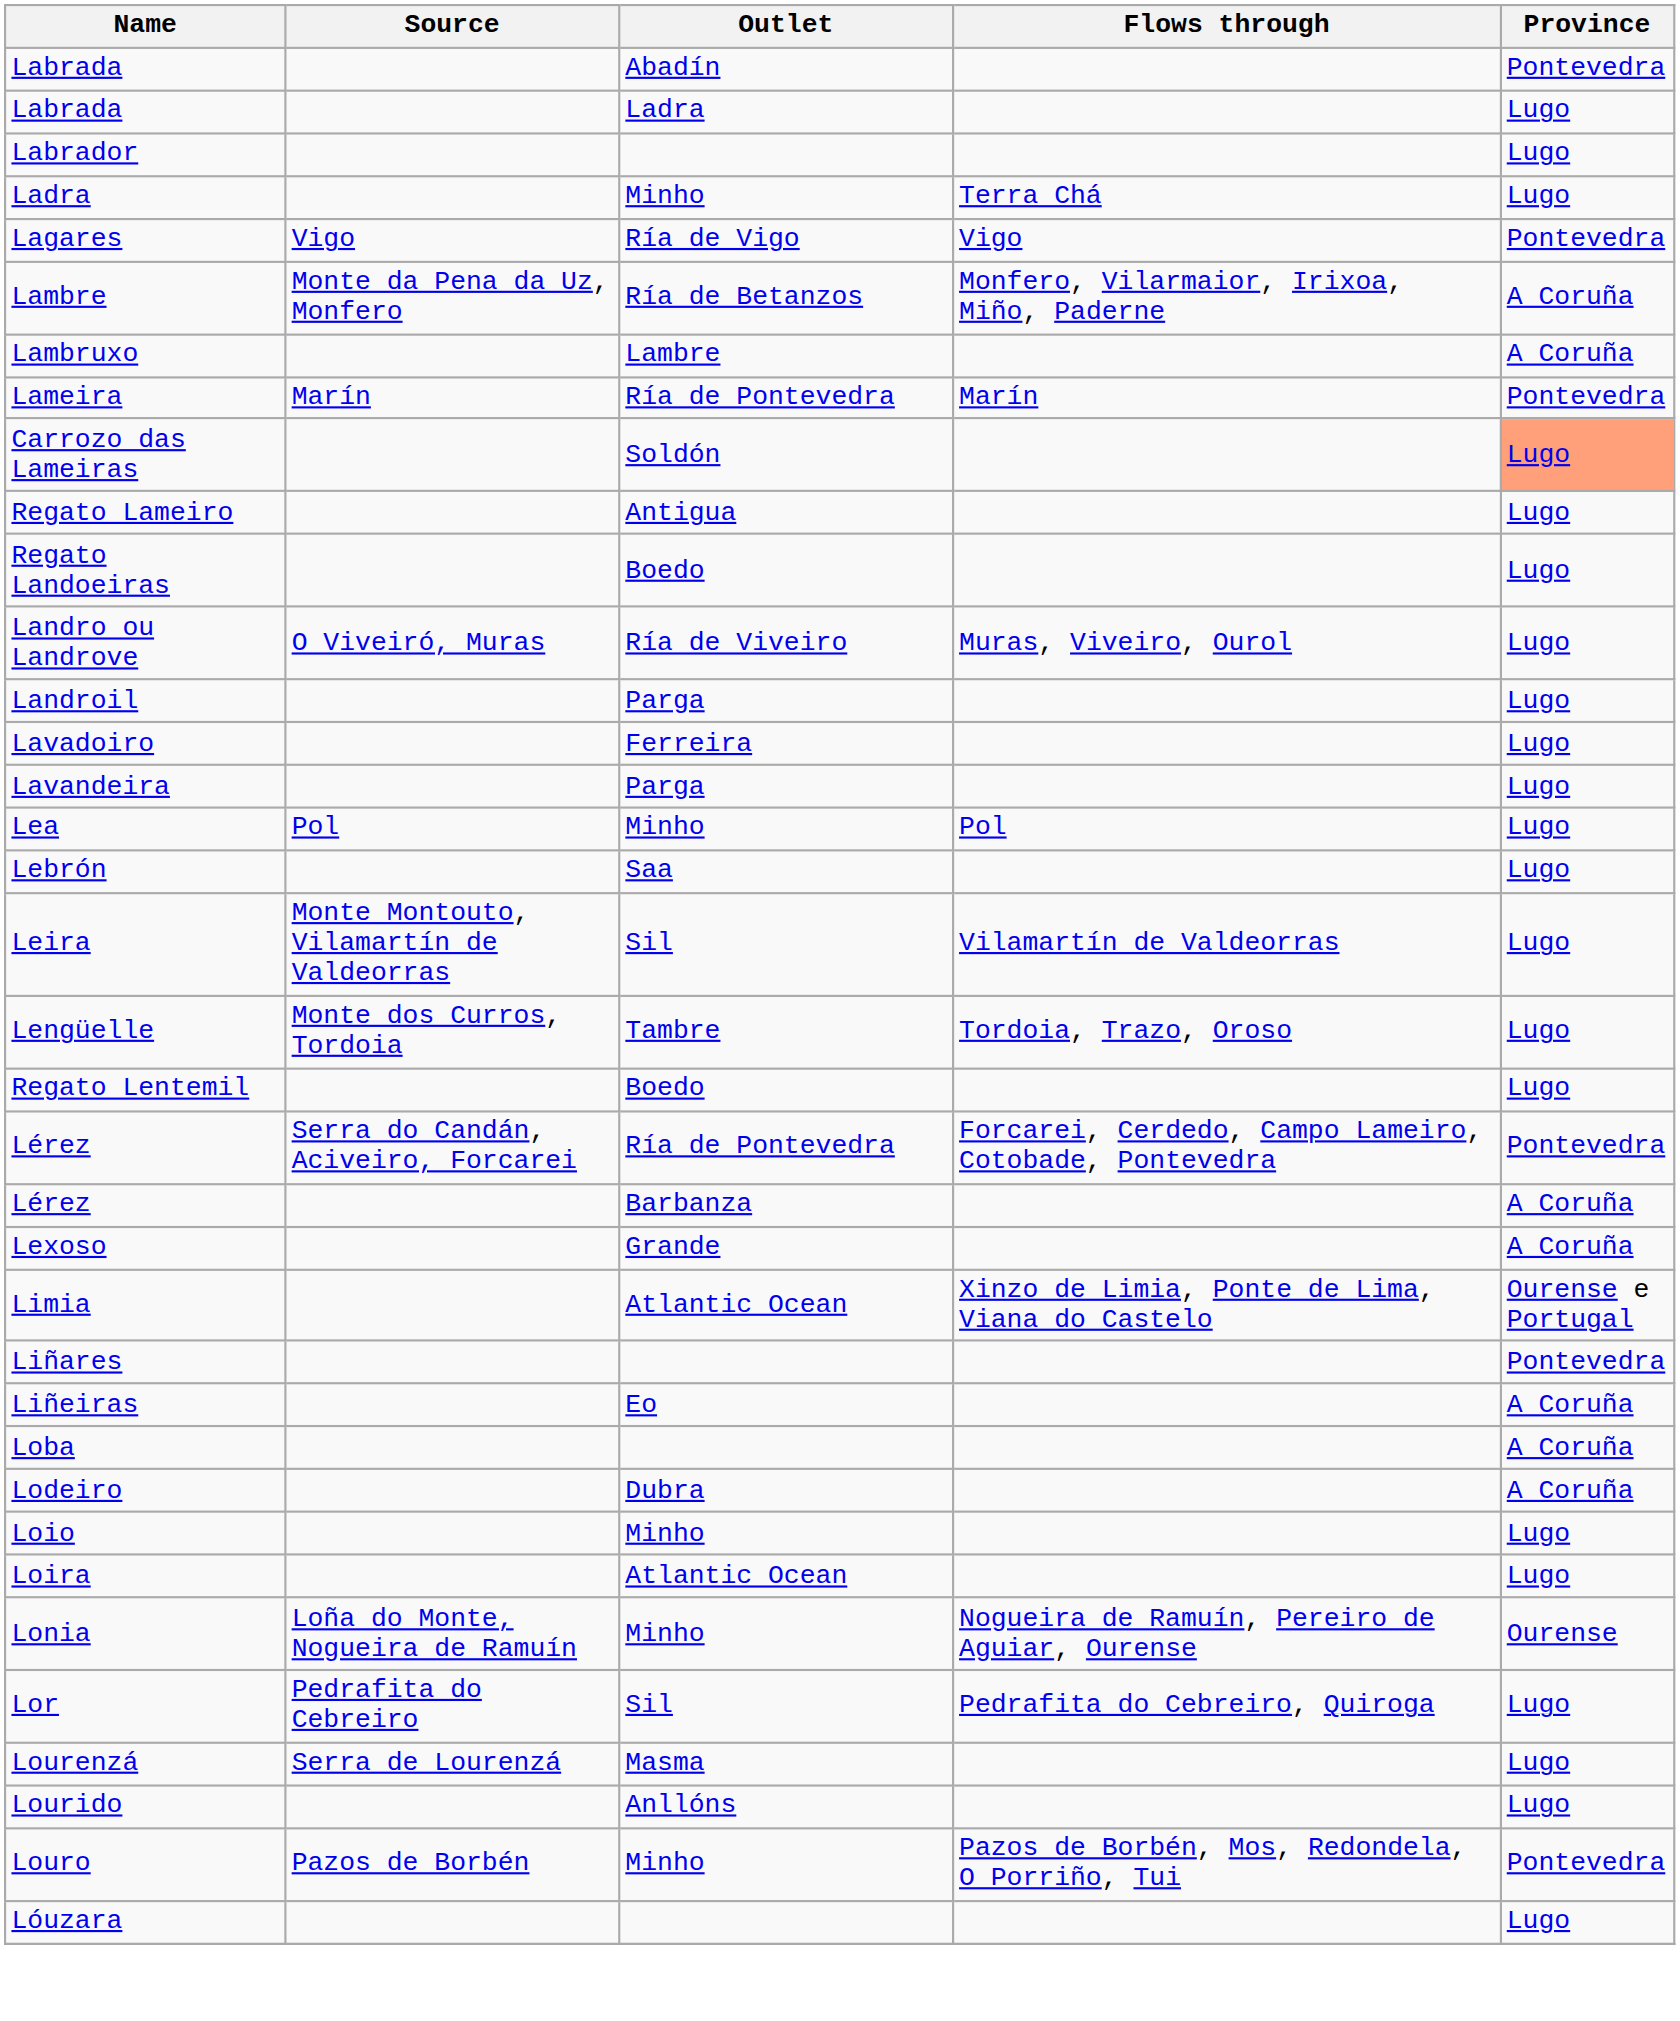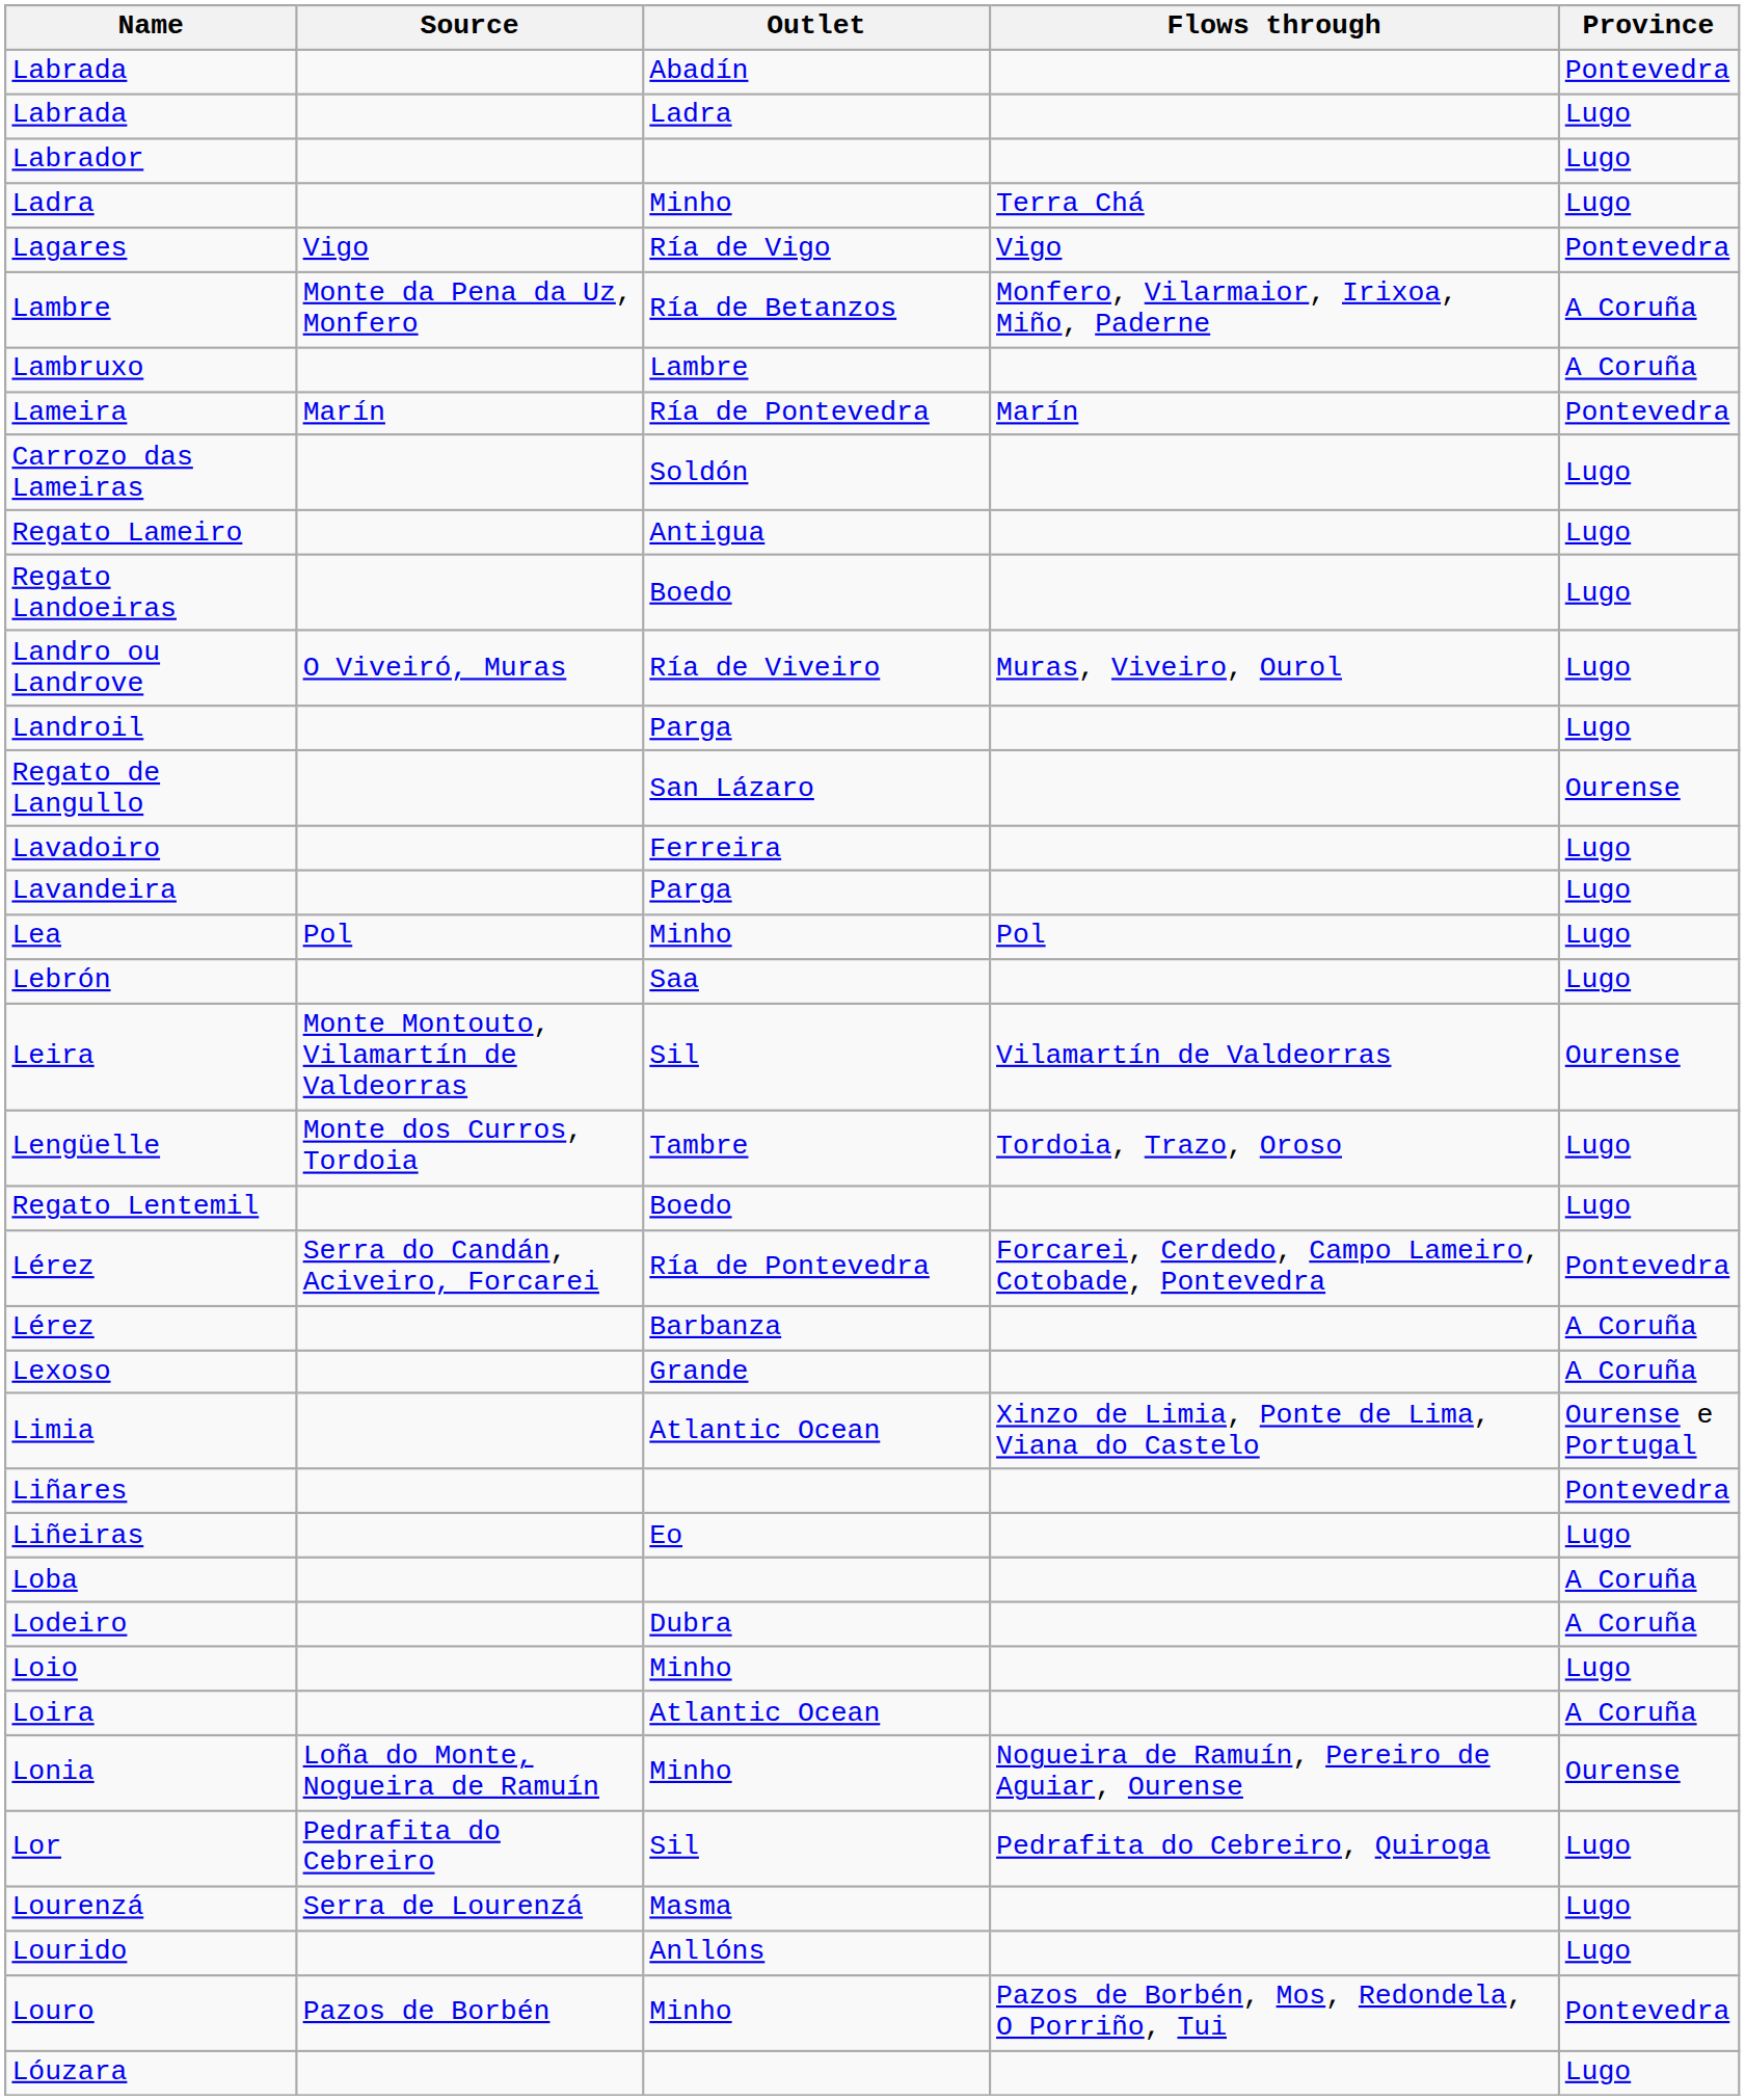 <table class="wikitable sortable" style="font-size:95%;">
 <tr>
 <th width="125">Name</th>
 <th width="150">Source</th>
 <th width="150">Outlet</th>
 <th width="250">Flows through</th>
 <th width="75">Province</th>
 </tr>
 <tr>
 <td><a href='#'>Labrada</a></td>
 <td></td>
 <td><a href='#'>Abadín</a></td>
 <td></td>
 <td><a href='#'>Pontevedra</a></td>
 </tr>
 <tr>
 <td><a href='#'>Labrada</a></td>
 <td></td>
 <td><a href='#'>Ladra</a></td>
 <td></td>
 <td><a href='#'>Lugo</a></td>
 </tr>
 <tr>
 <td><a href='#'>Labrador</a></td>
 <td></td>
 <td></td>
 <td></td>
 <td><a href='#'>Lugo</a></td>
 </tr>
 <tr>
 <td><a href='#'>Ladra</a></td>
 <td></td>
 <td><a href='#'>Minho</a></td>
 <td><a href='#'>Terra Chá</a></td>
 <td><a href='#'>Lugo</a></td>
 </tr>
 <tr>
 <td><a href='#'>Lagares</a></td>
 <td><a href='#'>Vigo</a></td>
 <td><a href='#'>Ría de Vigo</a></td>
 <td><a href='#'>Vigo</a></td>
 <td><a href='#'>Pontevedra</a></td>
 </tr>
 <tr>
 <td><a href='#'>Lambre</a></td>
 <td><a href='#'>Monte da Pena da Uz</a>, <a href='#'>Monfero</a></td>
 <td><a href='#'>Ría de Betanzos</a></td>
 <td><a href='#'>Monfero</a>, <a href='#'>Vilarmaior</a>, <a href='#'>Irixoa</a>, <a href='#'>Miño</a>, <a href='#'>Paderne</a></td>
 <td><a href='#'>A Coruña</a></td>
 </tr>
 <tr>
 <td><a href='#'>Lambruxo</a></td>
 <td></td>
 <td><a href='#'>Lambre</a></td>
 <td></td>
 <td><a href='#'>A Coruña</a></td>
 </tr>
 <tr>
 <td><a href='#'>Lameira</a></td>
 <td><a href='#'>Marín</a></td>
 <td><a href='#'>Ría de Pontevedra</a></td>
 <td><a href='#'>Marín</a></td>
 <td><a href='#'>Pontevedra</a></td>
 </tr>
 <tr>
 <td><a href='#'>Carrozo das Lameiras</a></td>
 <td></td>
 <td><a href='#'>Soldón</a></td>
 <td></td>
-<td style="background: lightsalmon;"><a href='#'>Lugo</a></td>
+<td><a href='#'>Lugo</a></td>
 </tr>
 <tr>
 <td><a href='#'>Regato Lameiro</a></td>
 <td></td>
 <td><a href='#'>Antigua</a></td>
 <td></td>
 <td><a href='#'>Lugo</a></td>
 </tr>
 <tr>
 <td><a href='#'>Regato Landoeiras</a></td>
 <td></td>
 <td><a href='#'>Boedo</a></td>
 <td></td>
 <td><a href='#'>Lugo</a></td>
 </tr>
 <tr>
 <td><a href='#'>Landro ou Landrove</a></td>
 <td><a href='#'>O Viveiró, Muras</a></td>
 <td><a href='#'>Ría de Viveiro</a></td>
 <td><a href='#'>Muras</a>, <a href='#'>Viveiro</a>, <a href='#'>Ourol</a></td>
 <td><a href='#'>Lugo</a></td>
 </tr>
 <tr>
 <td><a href='#'>Landroil</a></td>
 <td></td>
 <td><a href='#'>Parga</a></td>
 <td></td>
 <td><a href='#'>Lugo</a></td>
+</tr>
+<tr>
+<td><a href='#'>Regato de Langullo</a></td>
+<td></td>
+<td><a href='#'>San Lázaro</a></td>
+<td></td>
+<td><a href='#'>Ourense</a></td>
 </tr>
 <tr>
 <td><a href='#'>Lavadoiro</a></td>
 <td></td>
 <td><a href='#'>Ferreira</a></td>
 <td></td>
 <td><a href='#'>Lugo</a></td>
 </tr>
 <tr>
 <td><a href='#'>Lavandeira</a></td>
 <td></td>
 <td><a href='#'>Parga</a></td>
 <td></td>
 <td><a href='#'>Lugo</a></td>
 </tr>
 <tr>
 <td><a href='#'>Lea</a></td>
 <td><a href='#'>Pol</a></td>
 <td><a href='#'>Minho</a></td>
 <td><a href='#'>Pol</a></td>
 <td><a href='#'>Lugo</a></td>
 </tr>
 <tr>
 <td><a href='#'>Lebrón</a></td>
 <td></td>
 <td><a href='#'>Saa</a></td>
 <td></td>
 <td><a href='#'>Lugo</a></td>
 </tr>
 <tr>
 <td><a href='#'>Leira</a></td>
 <td><a href='#'>Monte Montouto</a>, <a href='#'>Vilamartín de Valdeorras</a></td>
 <td><a href='#'>Sil</a></td>
 <td><a href='#'>Vilamartín de Valdeorras</a></td>
-<td><a href='#'>Lugo</a></td>
+<td><a href='#'>Ourense</a></td>
 </tr>
 <tr>
 <td><a href='#'>Lengüelle</a></td>
 <td><a href='#'>Monte dos Curros</a>, <a href='#'>Tordoia</a></td>
 <td><a href='#'>Tambre</a></td>
 <td><a href='#'>Tordoia</a>, <a href='#'>Trazo</a>, <a href='#'>Oroso</a></td>
 <td><a href='#'>Lugo</a></td>
 </tr>
 <tr>
 <td><a href='#'>Regato Lentemil</a></td>
 <td></td>
 <td><a href='#'>Boedo</a></td>
 <td></td>
 <td><a href='#'>Lugo</a></td>
 </tr>
 <tr>
 <td><a href='#'>Lérez</a></td>
 <td><a href='#'>Serra do Candán</a>, <a href='#'>Aciveiro, Forcarei</a></td>
 <td><a href='#'>Ría de Pontevedra</a></td>
 <td><a href='#'>Forcarei</a>, <a href='#'>Cerdedo</a>, <a href='#'>Campo Lameiro</a>, <a href='#'>Cotobade</a>, <a href='#'>Pontevedra</a></td>
 <td><a href='#'>Pontevedra</a></td>
 </tr>
 <tr>
 <td><a href='#'>Lérez</a></td>
 <td></td>
 <td><a href='#'>Barbanza</a></td>
 <td></td>
 <td><a href='#'>A Coruña</a></td>
 </tr>
 <tr>
 <td><a href='#'>Lexoso</a></td>
 <td></td>
 <td><a href='#'>Grande</a></td>
 <td></td>
 <td><a href='#'>A Coruña</a></td>
 </tr>
 <tr>
 <td><a href='#'>Limia</a></td>
 <td></td>
 <td><a href='#'>Atlantic Ocean</a></td>
 <td><a href='#'>Xinzo de Limia</a>, <a href='#'>Ponte de Lima</a>, <a href='#'>Viana do Castelo</a></td>
 <td><a href='#'>Ourense</a> e <a href='#'>Portugal</a></td>
 </tr>
 <tr>
 <td><a href='#'>Liñares</a></td>
 <td></td>
 <td></td>
 <td></td>
 <td><a href='#'>Pontevedra</a></td>
 </tr>
 <tr>
 <td><a href='#'>Liñeiras</a></td>
 <td></td>
 <td><a href='#'>Eo</a></td>
 <td></td>
-<td><a href='#'>A Coruña</a></td>
+<td><a href='#'>Lugo</a></td>
 </tr>
 <tr>
 <td><a href='#'>Loba</a></td>
 <td></td>
 <td></td>
 <td></td>
 <td><a href='#'>A Coruña</a></td>
 </tr>
 <tr>
 <td><a href='#'>Lodeiro</a></td>
 <td></td>
 <td><a href='#'>Dubra</a></td>
 <td></td>
 <td><a href='#'>A Coruña</a></td>
 </tr>
 <tr>
 <td><a href='#'>Loio</a></td>
 <td></td>
 <td><a href='#'>Minho</a></td>
 <td></td>
 <td><a href='#'>Lugo</a></td>
 </tr>
 <tr>
 <td><a href='#'>Loira</a></td>
 <td></td>
 <td><a href='#'>Atlantic Ocean</a></td>
 <td></td>
-<td><a href='#'>Lugo</a></td>
+<td><a href='#'>A Coruña</a></td>
 </tr>
 <tr>
 <td><a href='#'>Lonia</a></td>
 <td><a href='#'>Loña do Monte, Nogueira de Ramuín</a></td>
 <td><a href='#'>Minho</a></td>
 <td><a href='#'>Nogueira de Ramuín</a>, <a href='#'>Pereiro de Aguiar</a>, <a href='#'>Ourense</a></td>
 <td><a href='#'>Ourense</a></td>
 </tr>
 <tr>
 <td><a href='#'>Lor</a></td>
 <td><a href='#'>Pedrafita do Cebreiro</a></td>
 <td><a href='#'>Sil</a></td>
 <td><a href='#'>Pedrafita do Cebreiro</a>, <a href='#'>Quiroga</a></td>
 <td><a href='#'>Lugo</a></td>
 </tr>
 <tr>
 <td><a href='#'>Lourenzá</a></td>
 <td><a href='#'>Serra de Lourenzá</a></td>
 <td><a href='#'>Masma</a></td>
 <td></td>
 <td><a href='#'>Lugo</a></td>
 </tr>
 <tr>
 <td><a href='#'>Lourido</a></td>
 <td></td>
 <td><a href='#'>Anllóns</a></td>
 <td></td>
 <td><a href='#'>Lugo</a></td>
 </tr>
 <tr>
 <td><a href='#'>Louro</a></td>
 <td><a href='#'>Pazos de Borbén</a></td>
 <td><a href='#'>Minho</a></td>
 <td><a href='#'>Pazos de Borbén</a>, <a href='#'>Mos</a>, <a href='#'>Redondela</a>, <a href='#'>O Porriño</a>, <a href='#'>Tui</a></td>
 <td><a href='#'>Pontevedra</a></td>
 </tr>
 <tr>
 <td><a href='#'>Lóuzara</a></td>
 <td></td>
 <td></td>
 <td></td>
 <td><a href='#'>Lugo</a></td>
 </tr>
 <tr>
 </tr>
 </table>
